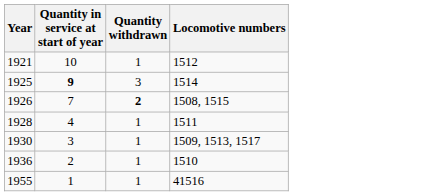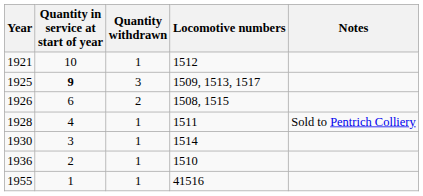 <table class="wikitable" style=text-align:center>
 <tr>
 <th>Year</th>
 <th>Quantity in<br>service at<br>start of year</th>
 <th>Quantity<br>withdrawn</th>
 <th>Locomotive numbers</th>
+<th>Notes</th>
 </tr>
 <tr>
 <td>1921</td>
 <td>10</td>
 <td>1</td>
 <td align=left>1512</td>
+<td align=left></td>
 </tr>
 <tr>
 <td>1925</td>
 <td><strong>9</strong></td>
 <td>3</td>
-<td align=left>1514</td>
+<td align=left>1509, 1513, 1517</td>
+<td align=left></td>
 </tr>
 <tr>
 <td>1926</td>
-<td>7</td>
-<td><strong>2</strong></td>
+<td>6</td>
+<td>2</td>
 <td align=left>1508, 1515</td>
+<td align=left></td>
 </tr>
 <tr>
 <td>1928</td>
 <td>4</td>
 <td>1</td>
 <td align=left>1511</td>
+<td align=left>Sold to <a href='#'>Pentrich Colliery</a></td>
 </tr>
 <tr>
 <td>1930</td>
 <td>3</td>
 <td>1</td>
-<td align=left>1509, 1513, 1517</td>
+<td align=left>1514</td>
+<td align=left></td>
 </tr>
 <tr>
 <td>1936</td>
 <td>2</td>
 <td>1</td>
 <td align=left>1510</td>
+<td align=left></td>
 </tr>
 <tr>
 <td>1955</td>
 <td>1</td>
 <td>1</td>
 <td align=left>41516</td>
+<td align=left></td>
 </tr>
 </table>
